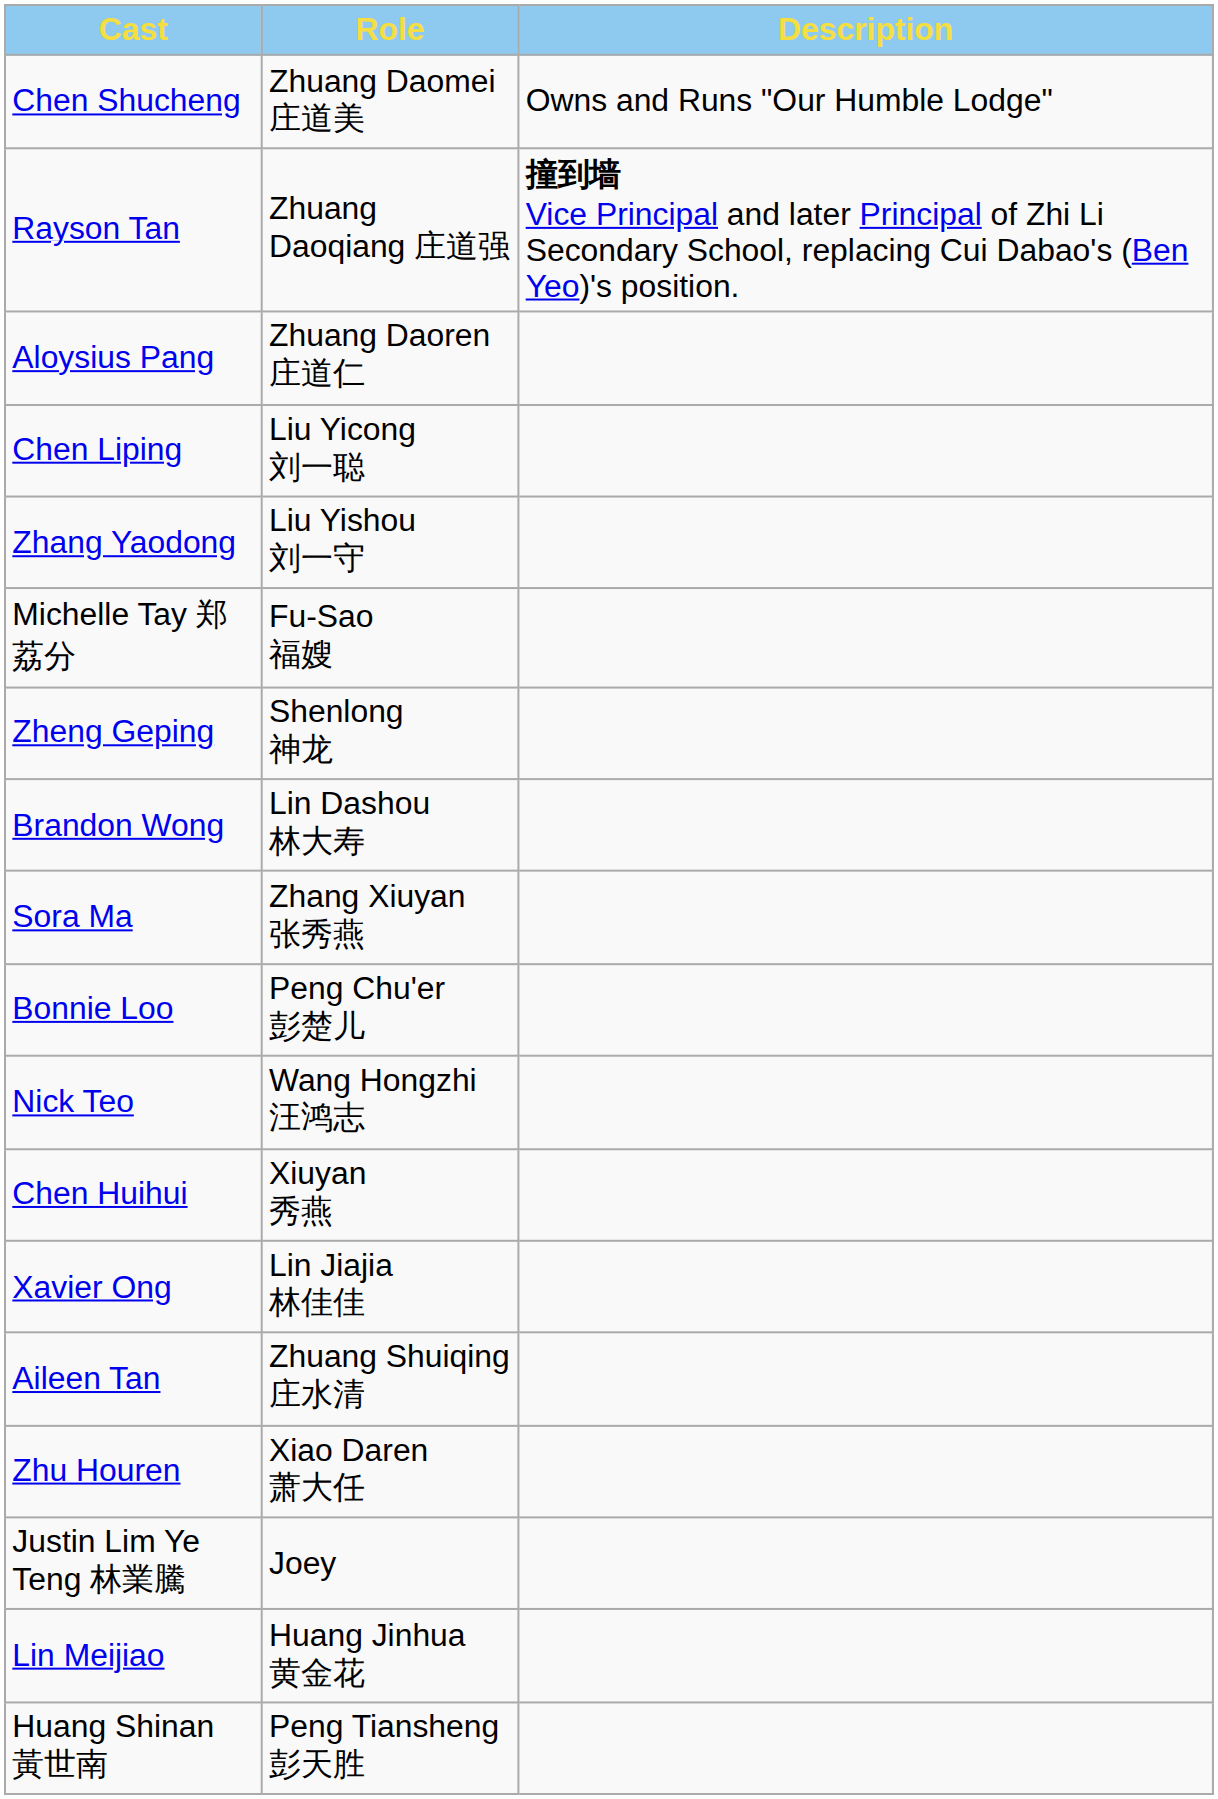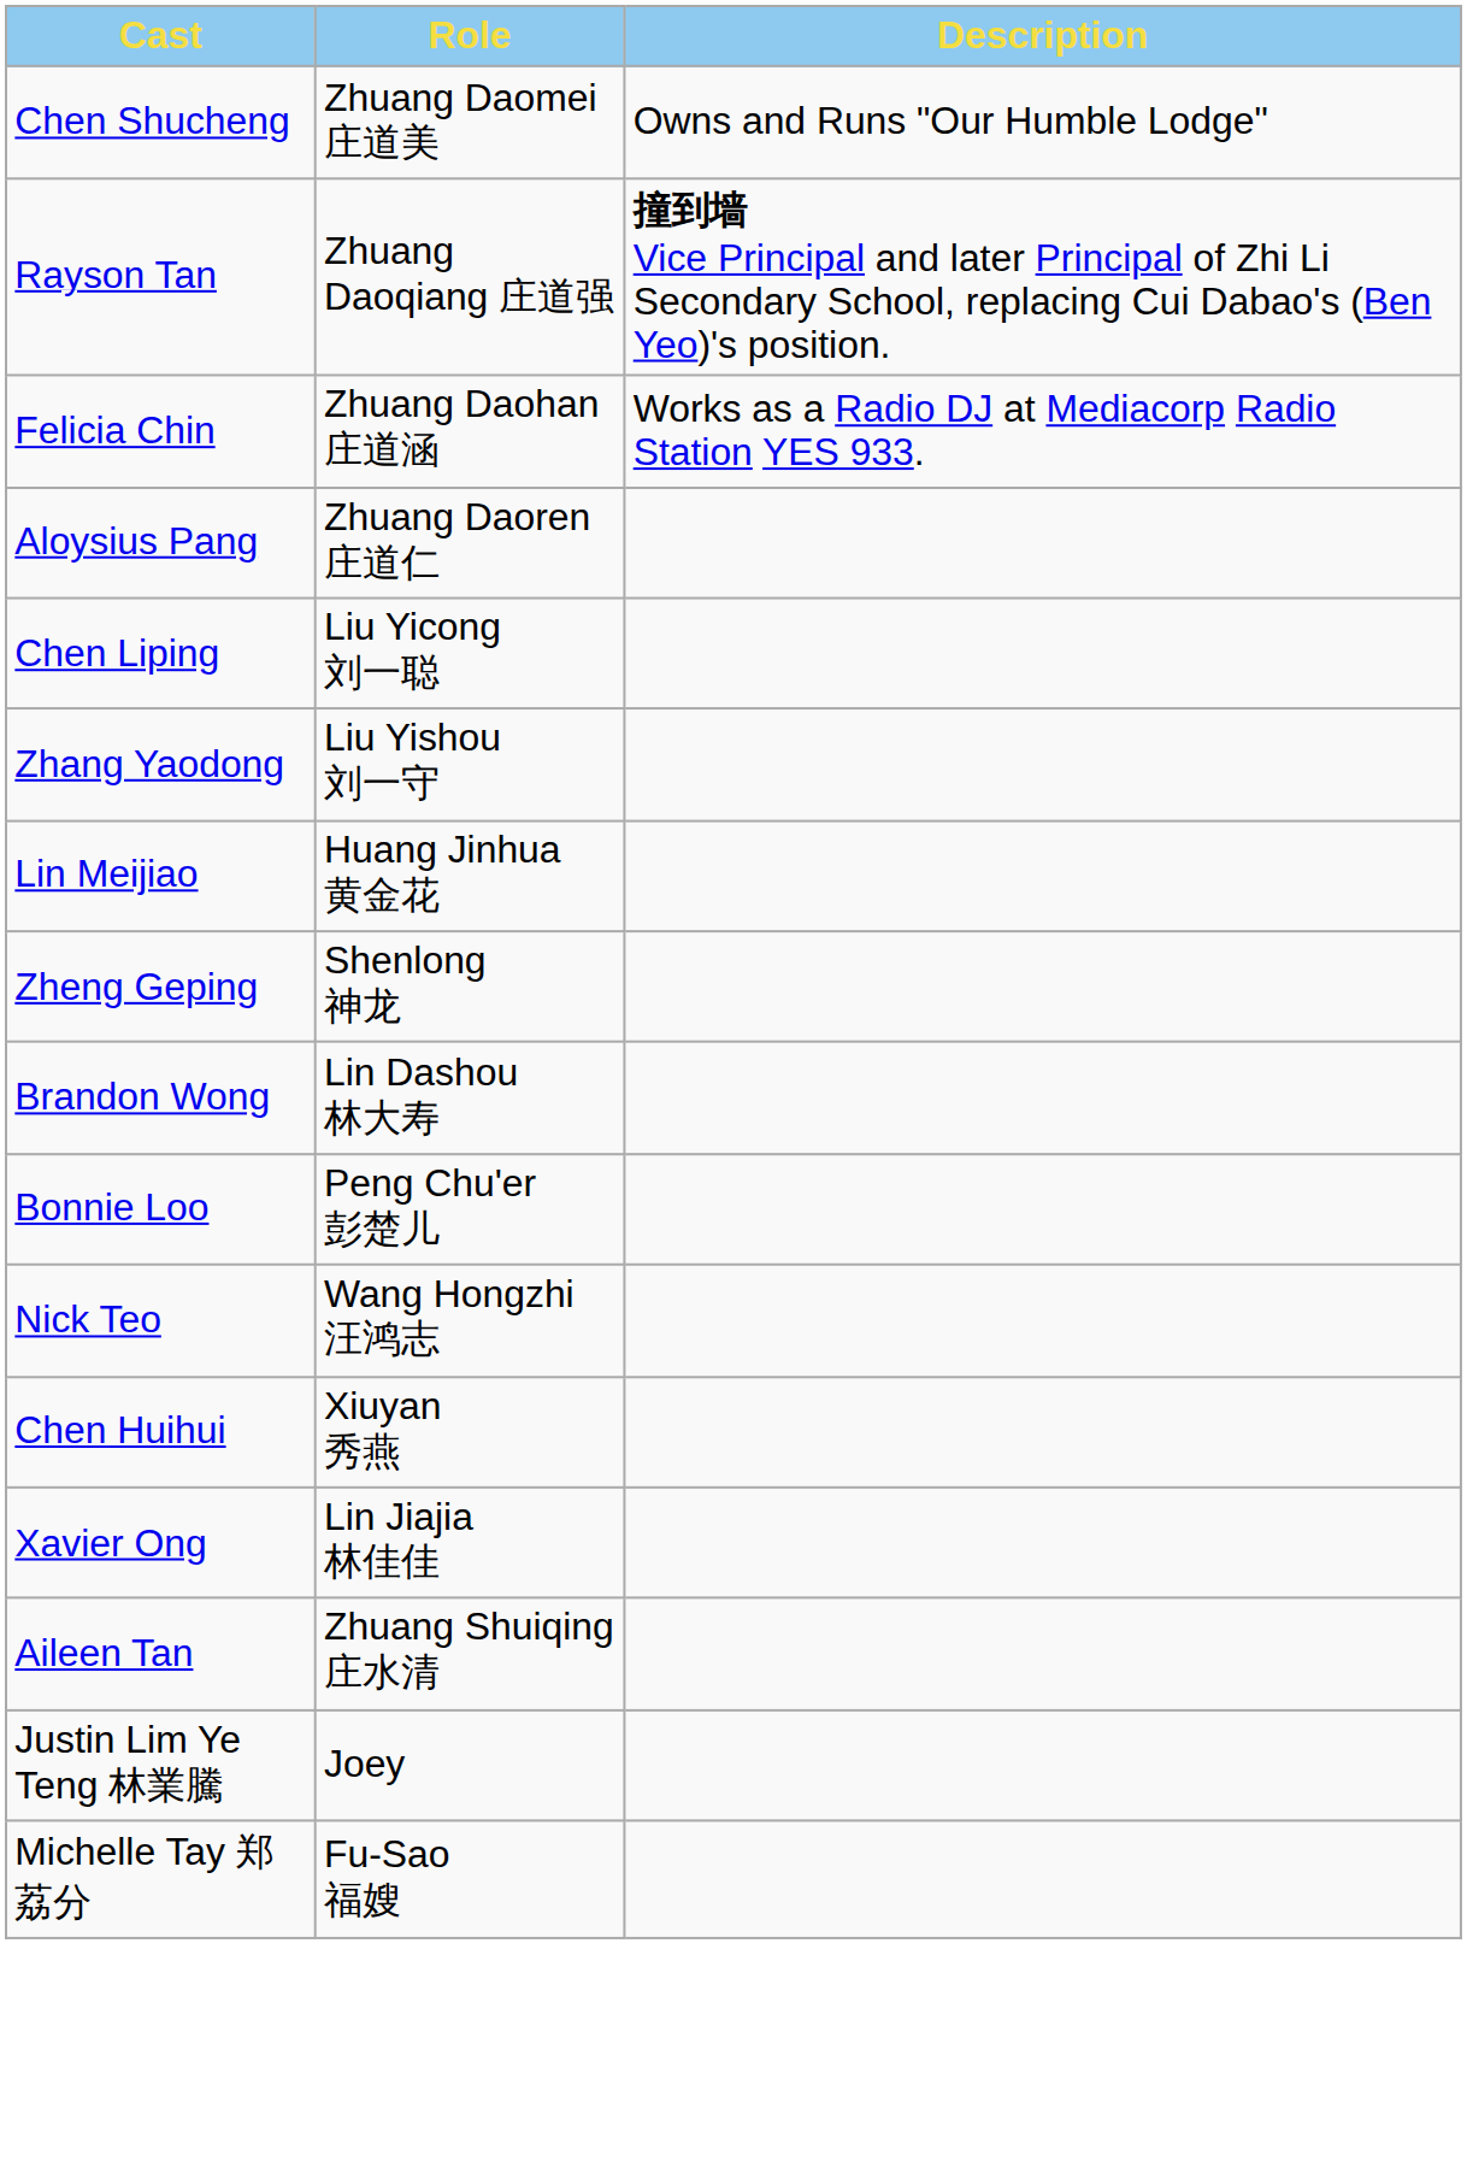 <table class="wikitable">
 <tr>
 <th style="background:#8ecaef; color:#f5de40; width:17%">Cast</th>
 <th style="background:#8ecaef; color:#f5de40; width:17%">Role</th>
 <th style="background:#8ecaef; color:#f5de40; width:46%">Description</th>
 </tr>
 <tr>
 <td><a href='#'>Chen Shucheng</a></td>
 <td>Zhuang Daomei <br> 庄道美</td>
 <td>Owns and Runs "Our Humble Lodge"</td>
 </tr>
 <tr>
 <td><a href='#'>Rayson Tan</a></td>
 <td>Zhuang Daoqiang 庄道强</td>
 <td><strong>撞到墙</strong> <br> <a href='#'>Vice Principal</a> and later <a href='#'>Principal</a> of Zhi Li Secondary School, replacing Cui Dabao's (<a href='#'>Ben Yeo</a>)'s position.</td>
 </tr>
 <tr>
+<td><a href='#'>Felicia Chin</a></td>
+<td>Zhuang Daohan <br> 庄道涵</td>
+<td>Works as a <a href='#'>Radio DJ</a> at <a href='#'>Mediacorp</a> <a href='#'>Radio Station</a> <a href='#'>YES 933</a>.</td>
+</tr>
+<tr>
 <td><a href='#'>Aloysius Pang</a></td>
 <td>Zhuang Daoren <br> 庄道仁</td>
 <td></td>
 </tr>
 <tr>
 <td><a href='#'>Chen Liping</a></td>
 <td>Liu Yicong <br> 刘一聪</td>
 <td></td>
 </tr>
 <tr>
 <td><a href='#'>Zhang Yaodong</a></td>
 <td>Liu Yishou <br> 刘一守</td>
 <td></td>
 </tr>
 <tr>
-<td>Michelle Tay 郑荔分</td>
-<td>Fu-Sao <br> 福嫂</td>
+<td><a href='#'>Lin Meijiao</a></td>
+<td>Huang Jinhua <br> 黄金花</td>
 <td></td>
 </tr>
 <tr>
 <td><a href='#'>Zheng Geping</a></td>
 <td>Shenlong <br> 神龙</td>
 <td></td>
 </tr>
 <tr>
 <td><a href='#'>Brandon Wong</a></td>
 <td>Lin Dashou <br> 林大寿</td>
-<td></td>
-</tr>
-<tr>
-<td><a href='#'>Sora Ma</a></td>
-<td>Zhang Xiuyan <br> 张秀燕</td>
 <td></td>
 </tr>
 <tr>
 <td><a href='#'>Bonnie Loo</a></td>
 <td>Peng Chu'er <br> 彭楚儿</td>
 <td></td>
 </tr>
 <tr>
 <td><a href='#'>Nick Teo</a></td>
 <td>Wang Hongzhi <br> 汪鸿志</td>
 <td></td>
 </tr>
 <tr>
 <td><a href='#'>Chen Huihui</a></td>
 <td>Xiuyan <br> 秀燕</td>
 <td></td>
 </tr>
 <tr>
 <td><a href='#'>Xavier Ong</a></td>
 <td>Lin Jiajia <br> 林佳佳</td>
 <td></td>
 </tr>
 <tr>
 <td><a href='#'>Aileen Tan</a></td>
 <td>Zhuang Shuiqing 庄水清</td>
 <td></td>
 </tr>
 <tr>
-<td><a href='#'>Zhu Houren</a></td>
-<td>Xiao Daren <br> 萧大任</td>
-<td></td>
-</tr>
-<tr>
 <td>Justin Lim Ye Teng 林業騰</td>
 <td>Joey</td>
 <td></td>
 </tr>
 <tr>
-<td><a href='#'>Lin Meijiao</a></td>
-<td>Huang Jinhua <br> 黄金花</td>
-<td></td>
-</tr>
-<tr>
-<td>Huang Shinan 黃世南</td>
-<td>Peng Tiansheng <br> 彭天胜</td>
+<td>Michelle Tay 郑荔分</td>
+<td>Fu-Sao <br> 福嫂</td>
 <td></td>
 </tr>
 </table>
